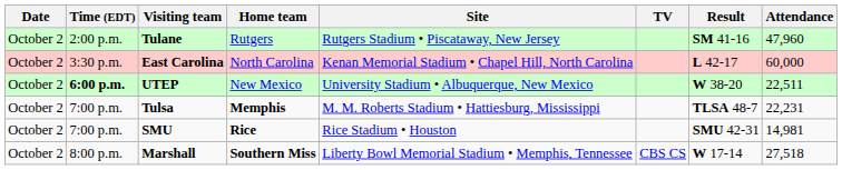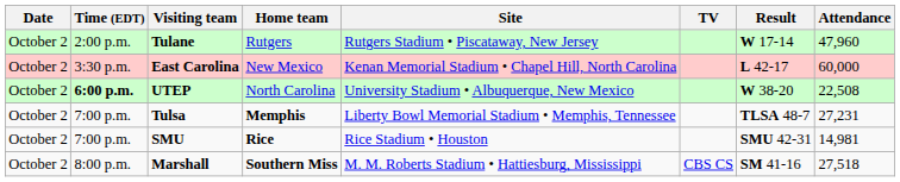 <table class="wikitable" style="font-size:95%;">
 <tr>
 <th>Date</th>
 <th>Time <small>(EDT)</small></th>
 <th>Visiting team</th>
 <th>Home team</th>
 <th>Site</th>
 <th>TV</th>
 <th>Result</th>
 <th>Attendance</th>
 </tr>
 <tr bgcolor=#ccffcc>
 <td>October 2</td>
 <td>2:00 p.m.</td>
 <td><strong>Tulane</strong></td>
 <td><a href='#'>Rutgers</a></td>
 <td><a href='#'>Rutgers Stadium</a> • <a href='#'>Piscataway, New Jersey</a></td>
 <td></td>
-<td><strong>SM</strong> 41-16</td>
+<td><strong>W</strong> 17-14</td>
 <td>47,960</td>
 </tr>
 <tr bgcolor=#ffcccc>
 <td>October 2</td>
 <td>3:30 p.m.</td>
 <td><strong>East Carolina</strong></td>
-<td><a href='#'>North Carolina</a></td>
+<td><a href='#'>New Mexico</a></td>
 <td><a href='#'>Kenan Memorial Stadium</a> • <a href='#'>Chapel Hill, North Carolina</a></td>
 <td></td>
 <td><strong>L</strong> 42-17</td>
 <td>60,000</td>
 </tr>
 <tr bgcolor=#ccffcc>
 <td>October 2</td>
 <td><strong>6:00 p.m.</strong></td>
 <td><strong>UTEP</strong></td>
-<td><a href='#'>New Mexico</a></td>
+<td><a href='#'>North Carolina</a></td>
 <td><a href='#'>University Stadium</a> • <a href='#'>Albuquerque, New Mexico</a></td>
 <td></td>
 <td><strong>W</strong>  38-20</td>
-<td>22,511</td>
+<td>22,508</td>
 </tr>
 <tr bgcolor=>
 <td>October 2</td>
 <td>7:00 p.m.</td>
 <td><strong>Tulsa</strong></td>
 <td><strong>Memphis</strong></td>
-<td><a href='#'>M. M. Roberts Stadium</a> • <a href='#'>Hattiesburg, Mississippi</a></td>
+<td><a href='#'>Liberty Bowl Memorial Stadium</a> • <a href='#'>Memphis, Tennessee</a></td>
 <td></td>
 <td><strong>TLSA</strong> 48-7</td>
-<td>22,231</td>
+<td>27,231</td>
 </tr>
 <tr bgcolor=>
 <td>October 2</td>
 <td>7:00 p.m.</td>
 <td><strong>SMU</strong></td>
 <td><strong>Rice</strong></td>
 <td><a href='#'>Rice Stadium</a> • <a href='#'>Houston</a></td>
 <td></td>
 <td><strong>SMU</strong> 42-31</td>
 <td>14,981</td>
 </tr>
 <tr bgcolor=>
 <td>October 2</td>
 <td>8:00 p.m.</td>
 <td><strong>Marshall</strong></td>
 <td><strong>Southern Miss</strong></td>
-<td><a href='#'>Liberty Bowl Memorial Stadium</a> • <a href='#'>Memphis, Tennessee</a></td>
+<td><a href='#'>M. M. Roberts Stadium</a> • <a href='#'>Hattiesburg, Mississippi</a></td>
 <td><a href='#'>CBS CS</a></td>
-<td><strong>W</strong> 17-14</td>
+<td><strong>SM</strong> 41-16</td>
 <td>27,518</td>
 </tr>
 </table>
